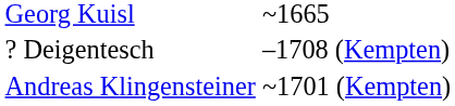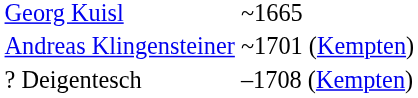 <table>
 <tr>
 <td><a href='#'>Georg Kuisl</a></td>
 <td>~1665</td>
 </tr>
 <tr>
+<td><a href='#'>Andreas Klingensteiner</a></td>
+<td>~1701 (<a href='#'>Kempten</a>)</td>
+</tr>
+<tr>
 <td>? Deigentesch</td>
 <td>–1708 (<a href='#'>Kempten</a>)</td>
 </tr>
 <tr>
-<td><a href='#'>Andreas Klingensteiner</a></td>
-<td>~1701 (<a href='#'>Kempten</a>)</td>
-</tr>
-<tr>
 </tr>
 </table>
